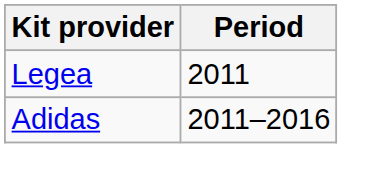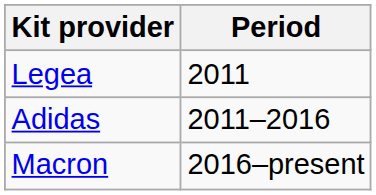 <table class="wikitable">
 <tr>
 <th>Kit provider</th>
 <th>Period</th>
 </tr>
 <tr>
 <td> <a href='#'>Legea</a></td>
 <td>2011</td>
 </tr>
 <tr>
 <td> <a href='#'>Adidas</a></td>
 <td>2011–2016</td>
 </tr>
+<tr>
+<td> <a href='#'>Macron</a></td>
+<td>2016–present</td>
+</tr>
 </table>
